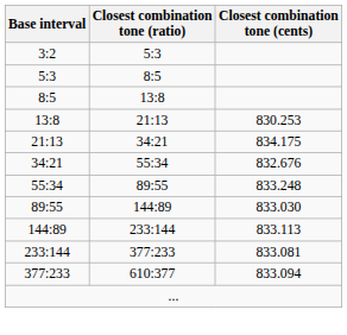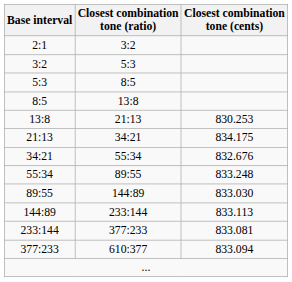 <table class="wikitable" style="text-align:center">
 <tr>
 <th>Base interval</th>
 <th>Closest combination<br> tone (ratio)</th>
 <th>Closest combination<br> tone (cents)</th>
+</tr>
+<tr>
+<td>2:1</td>
+<td>3:2</td>
+<td></td>
 </tr>
 <tr>
 <td>3:2</td>
 <td>5:3</td>
 <td></td>
 </tr>
 <tr>
 <td>5:3</td>
 <td>8:5</td>
 <td></td>
 </tr>
 <tr>
 <td>8:5</td>
 <td>13:8</td>
 <td></td>
 </tr>
 <tr>
 <td>13:8</td>
 <td>21:13</td>
 <td>830.253</td>
 </tr>
 <tr>
 <td>21:13</td>
 <td>34:21</td>
 <td>834.175</td>
 </tr>
 <tr>
 <td>34:21</td>
 <td>55:34</td>
 <td>832.676</td>
 </tr>
 <tr>
 <td>55:34</td>
 <td>89:55</td>
 <td>833.248</td>
 </tr>
 <tr>
 <td>89:55</td>
 <td>144:89</td>
 <td>833.030</td>
 </tr>
 <tr>
 <td>144:89</td>
 <td>233:144</td>
 <td>833.113</td>
 </tr>
 <tr>
 <td>233:144</td>
 <td>377:233</td>
 <td>833.081</td>
 </tr>
 <tr>
 <td>377:233</td>
 <td>610:377</td>
 <td>833.094</td>
 </tr>
 <tr>
 <td colspan=3>...</td>
 </tr>
 </table>
